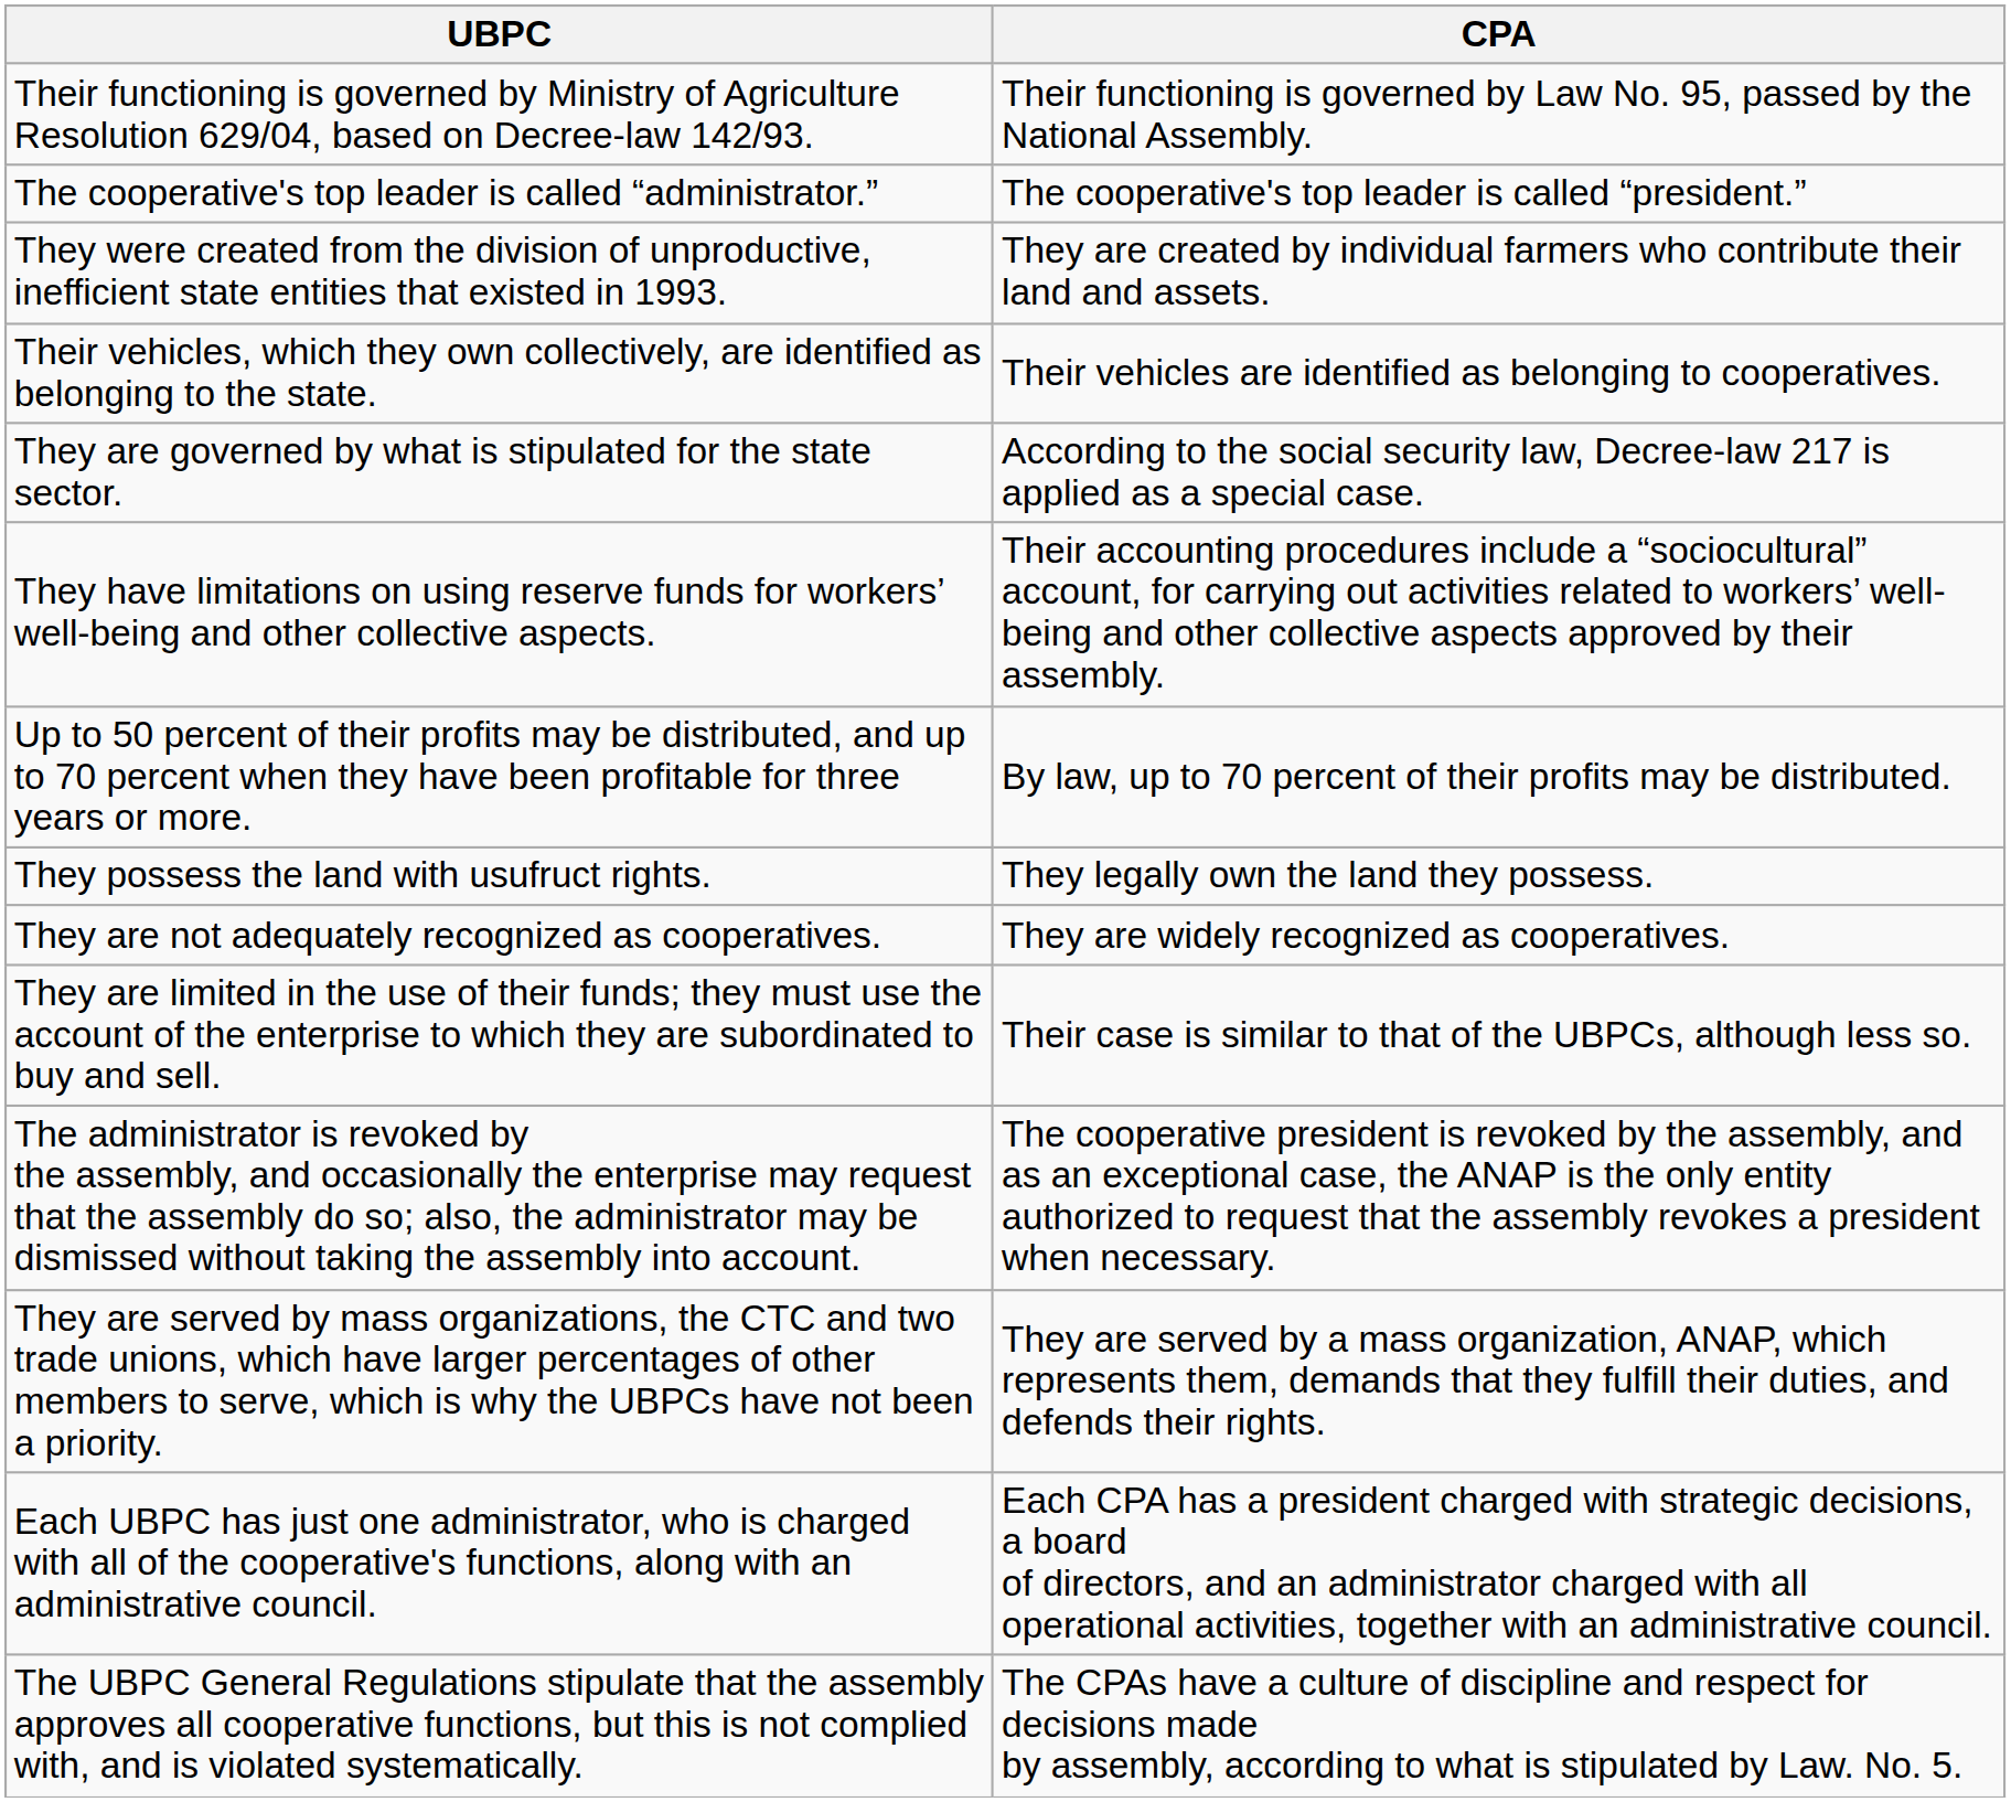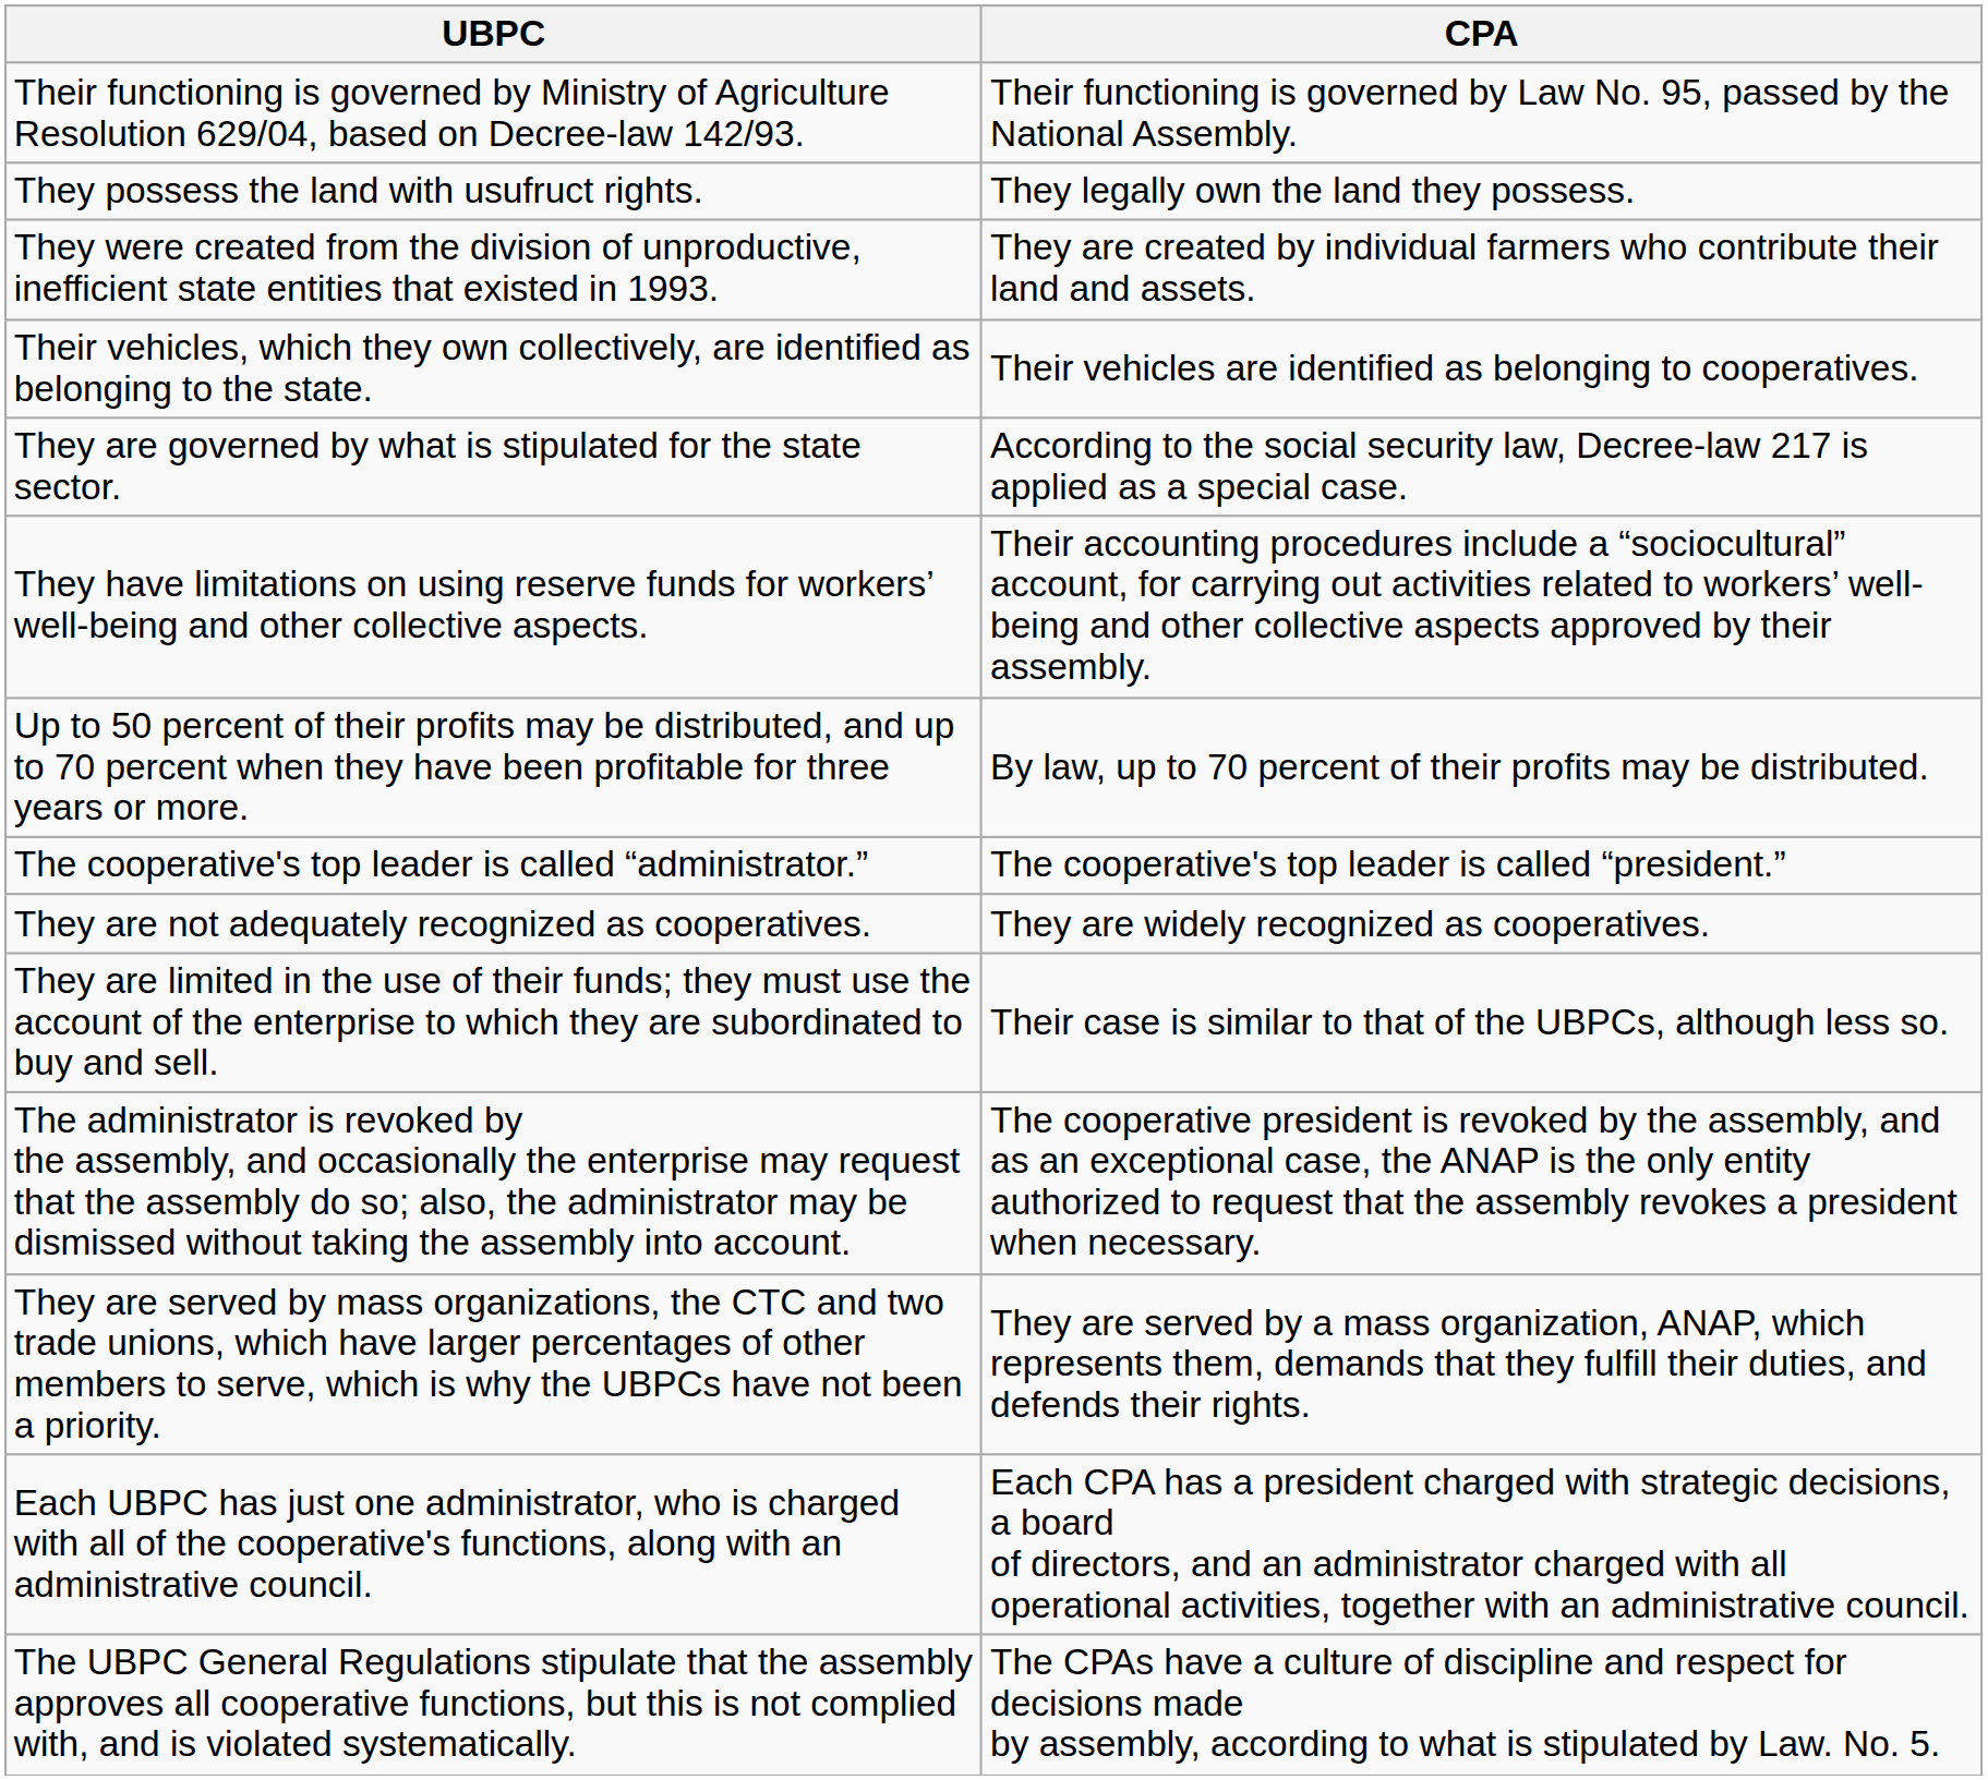 <table class="wikitable">
 <tr>
 <th>UBPC</th>
 <th>CPA</th>
 </tr>
 <tr>
 <td>Their functioning is  governed by Ministry of Agriculture Resolution 629/04, based on Decree-law  142/93.</td>
 <td>Their functioning is governed by Law No. 95, passed by the  National Assembly.</td>
 </tr>
 <tr>
-<td>The cooperative's top  leader is called “administrator.”</td>
-<td>The cooperative's top leader is called “president.”</td>
+<td>They possess the land  with usufruct rights.</td>
+<td>They legally own the land they possess.</td>
 </tr>
 <tr>
 <td>They were created from  the division of unproductive, inefficient state entities that existed in  1993.</td>
 <td>They are created by individual farmers who contribute their land  and assets.</td>
 </tr>
 <tr>
 <td>Their vehicles, which  they own collectively, are identified as belonging to the state.</td>
 <td>Their vehicles are  identified as belonging to cooperatives.</td>
 </tr>
 <tr>
 <td>They are governed by  what is stipulated for the state sector.</td>
 <td>According to the  social security law, Decree-law 217 is applied as a special case.</td>
 </tr>
 <tr>
 <td>They have limitations  on using reserve funds for workers’ well-being and other collective aspects.</td>
 <td>Their accounting procedures include a “sociocultural” account,  for carrying out activities related to workers’ well-being and other  collective aspects approved by their assembly.</td>
 </tr>
 <tr>
 <td>Up to 50 percent of  their profits may be distributed, and up to 70 percent when they have been  profitable for three years or more.</td>
 <td>By law, up to 70 percent of their profits may be distributed.</td>
 </tr>
 <tr>
-<td>They possess the land  with usufruct rights.</td>
-<td>They legally own the land they possess.</td>
+<td>The cooperative's top  leader is called “administrator.”</td>
+<td>The cooperative's top leader is called “president.”</td>
 </tr>
 <tr>
 <td>They are not  adequately recognized as cooperatives.</td>
 <td>They are widely recognized as cooperatives.</td>
 </tr>
 <tr>
 <td>They are limited in  the use of their funds; they must use the account of the enterprise to which  they are subordinated to buy and sell.</td>
 <td>Their case is similar to that of the UBPCs, although less so.</td>
 </tr>
 <tr>
 <td>The administrator is revoked by<br>the assembly, and occasionally the enterprise may request that  the assembly do so; also, the administrator may be dismissed without taking  the assembly into account.</td>
 <td>The cooperative  president is revoked by the assembly, and as an exceptional case, the ANAP is  the only entity authorized to request that the assembly revokes a president  when necessary.</td>
 </tr>
 <tr>
 <td>They are served by mass organizations, the CTC and two trade  unions, which have larger percentages of other members to serve, which is why  the UBPCs have not been a priority.</td>
 <td>They are served by a  mass organization, ANAP, which represents them, demands that they fulfill  their duties, and defends their rights.</td>
 </tr>
 <tr>
 <td>Each UBPC has just one  administrator, who is charged with all of the cooperative's functions, along  with an administrative council.</td>
 <td>Each CPA has a president charged with strategic decisions, a  board<br>of directors, and an administrator charged with all operational  activities, together with an administrative council.</td>
 </tr>
 <tr>
 <td>The UBPC General Regulations stipulate that the assembly  approves all cooperative functions, but this is not complied with, and is  violated systematically.</td>
 <td>The CPAs have a culture of discipline and respect for decisions  made<br>by assembly, according to what is stipulated by Law. No. 5.</td>
 </tr>
 </table>
